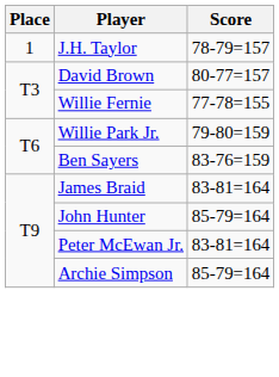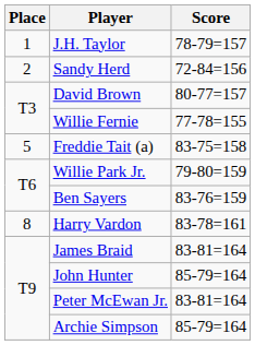 <table class="wikitable">
 <tr>
 <th>Place</th>
 <th>Player</th>
 <th>Score</th>
 </tr>
 <tr>
 <td align=center>1</td>
 <td> <a href='#'>J.H. Taylor</a></td>
 <td>78-79=157</td>
 </tr>
 <tr>
+<td align=center>2</td>
+<td> <a href='#'>Sandy Herd</a></td>
+<td>72-84=156</td>
+</tr>
+<tr>
 <td rowspan=2 align=center>T3</td>
 <td> <a href='#'>David Brown</a></td>
 <td>80-77=157</td>
 </tr>
 <tr>
 <td> <a href='#'>Willie Fernie</a></td>
 <td>77-78=155</td>
 </tr>
 <tr>
+<td align=center>5</td>
+<td> <a href='#'>Freddie Tait</a> (a)</td>
+<td>83-75=158</td>
+</tr>
+<tr>
 <td rowspan=2 align=center>T6</td>
 <td> <a href='#'>Willie Park Jr.</a></td>
 <td>79-80=159</td>
 </tr>
 <tr>
 <td> <a href='#'>Ben Sayers</a></td>
 <td>83-76=159</td>
+</tr>
+<tr>
+<td align=center>8</td>
+<td> <a href='#'>Harry Vardon</a></td>
+<td>83-78=161</td>
 </tr>
 <tr>
 <td rowspan=4 align=center>T9</td>
 <td> <a href='#'>James Braid</a></td>
 <td>83-81=164</td>
 </tr>
 <tr>
 <td> <a href='#'>John Hunter</a></td>
 <td>85-79=164</td>
 </tr>
 <tr>
 <td> <a href='#'>Peter McEwan Jr.</a></td>
 <td>83-81=164</td>
 </tr>
 <tr>
 <td> <a href='#'>Archie Simpson</a></td>
 <td>85-79=164</td>
 </tr>
 </table>
